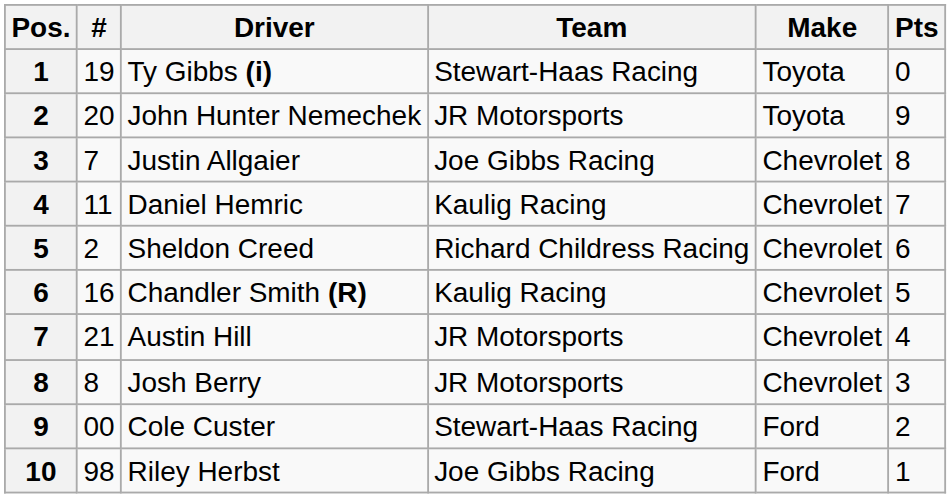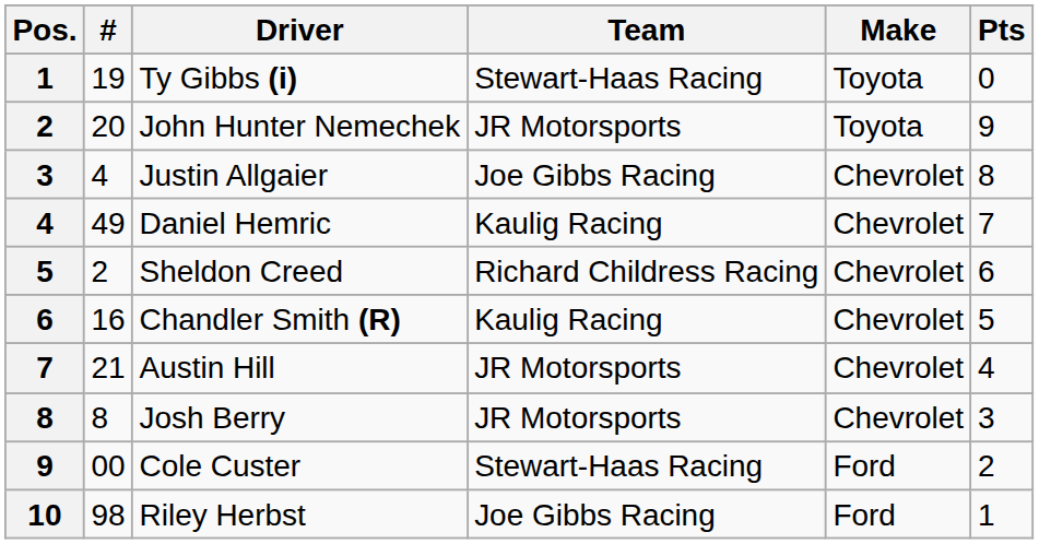 <table class="wikitable" style="font-size:95%">
 <tr>
 <th>Pos.</th>
 <th>#</th>
 <th>Driver</th>
 <th>Team</th>
 <th>Make</th>
 <th>Pts</th>
 </tr>
 <tr>
 <th>1</th>
 <td>19</td>
 <td>Ty Gibbs <strong>(i)</strong></td>
 <td>Stewart-Haas Racing</td>
 <td>Toyota</td>
 <td>0</td>
 </tr>
 <tr>
 <th>2</th>
 <td>20</td>
 <td>John Hunter Nemechek</td>
 <td>JR Motorsports</td>
 <td>Toyota</td>
 <td>9</td>
 </tr>
 <tr>
 <th>3</th>
-<td>7</td>
+<td>4</td>
 <td>Justin Allgaier</td>
 <td>Joe Gibbs Racing</td>
 <td>Chevrolet</td>
 <td>8</td>
 </tr>
 <tr>
 <th>4</th>
-<td>11</td>
+<td>49</td>
 <td>Daniel Hemric</td>
 <td>Kaulig Racing</td>
 <td>Chevrolet</td>
 <td>7</td>
 </tr>
 <tr>
 <th>5</th>
 <td>2</td>
 <td>Sheldon Creed</td>
 <td>Richard Childress Racing</td>
 <td>Chevrolet</td>
 <td>6</td>
 </tr>
 <tr>
 <th>6</th>
 <td>16</td>
 <td>Chandler Smith <strong>(R)</strong></td>
 <td>Kaulig Racing</td>
 <td>Chevrolet</td>
 <td>5</td>
 </tr>
 <tr>
 <th>7</th>
 <td>21</td>
 <td>Austin Hill</td>
 <td>JR Motorsports</td>
 <td>Chevrolet</td>
 <td>4</td>
 </tr>
 <tr>
 <th>8</th>
 <td>8</td>
 <td>Josh Berry</td>
 <td>JR Motorsports</td>
 <td>Chevrolet</td>
 <td>3</td>
 </tr>
 <tr>
 <th>9</th>
 <td>00</td>
 <td>Cole Custer</td>
 <td>Stewart-Haas Racing</td>
 <td>Ford</td>
 <td>2</td>
 </tr>
 <tr>
 <th>10</th>
 <td>98</td>
 <td>Riley Herbst</td>
 <td>Joe Gibbs Racing</td>
 <td>Ford</td>
 <td>1</td>
 </tr>
 </table>
